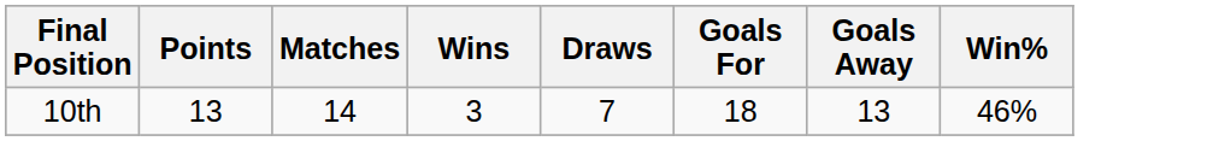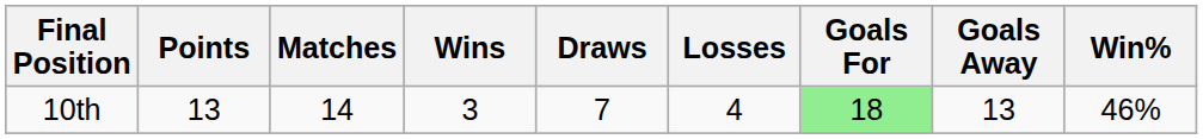 <table class="wikitable" style="font-size: 95%; text-align: center;">
 <tr>
 <th width=60>Final Position</th>
 <th width=60>Points</th>
 <th width=60>Matches</th>
 <th width=60>Wins</th>
 <th width=60>Draws</th>
+<th width=60>Losses</th>
 <th width=60>Goals For</th>
 <th width=60>Goals Away</th>
 <th width=60>Win%</th>
 </tr>
 <tr>
 <td>10th</td>
 <td>13</td>
 <td>14</td>
 <td>3</td>
 <td>7</td>
-<td>18</td>
+<td>4</td>
+<td style="background: lightgreen;">18</td>
 <td>13</td>
 <td>46%</td>
 </tr>
 </table>
